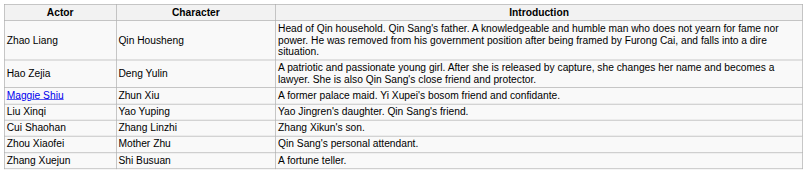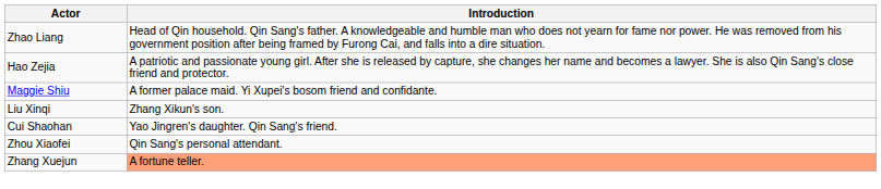 <table class="wikitable">
 <tr>
 <th style="width:14%">Actor</th>
-<th style="width:20%">Character</th>
 <th>Introduction</th>
 </tr>
 <tr>
 <td>Zhao Liang</td>
-<td>Qin Housheng</td>
 <td>Head of Qin household. Qin Sang's father. A knowledgeable and humble man who does not yearn for fame nor power. He was removed from his government position after being framed by Furong Cai, and falls into a dire situation.</td>
 </tr>
 <tr>
 <td>Hao Zejia</td>
-<td>Deng Yulin</td>
 <td>A patriotic and passionate young girl. After she is released by capture, she changes her name and becomes a lawyer. She is also Qin Sang's close friend and protector.</td>
 </tr>
 <tr>
 <td><a href='#'>Maggie Shiu</a></td>
-<td>Zhun Xiu</td>
 <td>A former palace maid. Yi Xupei's bosom friend and confidante.</td>
 </tr>
 <tr>
 <td>Liu Xinqi</td>
-<td>Yao Yuping</td>
+<td>Zhang Xikun's son.</td>
+</tr>
+<tr>
+<td>Cui Shaohan</td>
 <td>Yao Jingren's daughter. Qin Sang's friend.</td>
 </tr>
 <tr>
-<td>Cui Shaohan</td>
-<td>Zhang Linzhi</td>
-<td>Zhang Xikun's son.</td>
-</tr>
-<tr>
 <td>Zhou Xiaofei</td>
-<td>Mother Zhu</td>
 <td>Qin Sang's personal attendant.</td>
 </tr>
 <tr>
 <td>Zhang Xuejun</td>
-<td>Shi Busuan</td>
-<td>A fortune teller.</td>
+<td style="background: lightsalmon;">A fortune teller.</td>
 </tr>
 </table>
